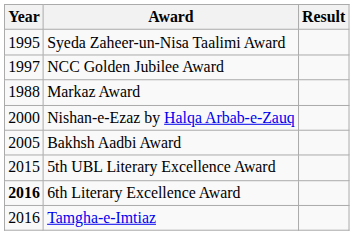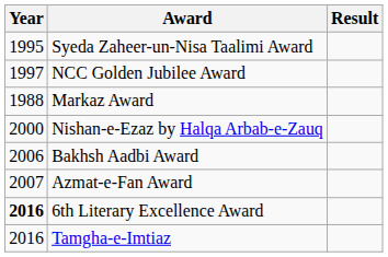 <table class="wikitable plainrowsheader sortable">
 <tr>
 <th>Year</th>
 <th>Award</th>
 <th>Result</th>
 </tr>
 <tr>
 <td>1995</td>
 <td>Syeda Zaheer-un-Nisa Taalimi Award</td>
 <td></td>
 </tr>
 <tr>
 <td>1997</td>
 <td>NCC Golden Jubilee Award</td>
 <td></td>
 </tr>
 <tr>
 <td>1988</td>
 <td>Markaz Award</td>
 <td></td>
 </tr>
 <tr>
 <td>2000</td>
 <td>Nishan-e-Ezaz by <a href='#'>Halqa Arbab-e-Zauq</a></td>
 <td></td>
 </tr>
 <tr>
-<td>2005</td>
+<td>2006</td>
 <td>Bakhsh Aadbi Award</td>
 <td></td>
 </tr>
 <tr>
-<td>2015</td>
-<td>5th UBL Literary Excellence  Award</td>
+<td>2007</td>
+<td>Azmat-e-Fan Award</td>
 <td></td>
 </tr>
 <tr>
 <td><strong>2016</strong></td>
 <td>6th Literary Excellence Award</td>
 <td></td>
 </tr>
 <tr>
 <td>2016</td>
 <td><a href='#'>Tamgha-e-Imtiaz</a></td>
 <td></td>
 </tr>
 </table>
